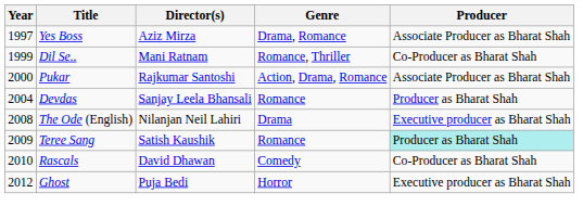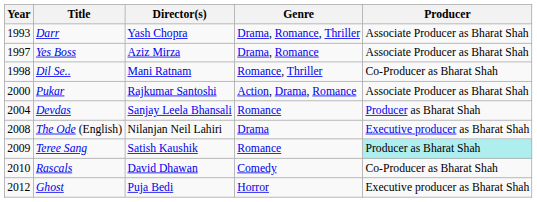 <table class="wikitable sortable" style="font-size:90%">
 <tr>
 <th>Year</th>
 <th>Title</th>
 <th>Director(s)</th>
 <th>Genre</th>
 <th>Producer</th>
 </tr>
 <tr>
+<td>1993</td>
+<td><em><a href='#'>Darr</a></em></td>
+<td><a href='#'>Yash Chopra</a></td>
+<td><a href='#'>Drama</a>, <a href='#'>Romance</a>, <a href='#'>Thriller</a></td>
+<td>Associate Producer as Bharat Shah</td>
+</tr>
+<tr>
 <td>1997</td>
 <td><em><a href='#'>Yes Boss</a></em></td>
 <td><a href='#'>Aziz Mirza</a></td>
 <td><a href='#'>Drama</a>, <a href='#'>Romance</a></td>
 <td>Associate Producer as Bharat Shah</td>
 </tr>
 <tr>
-<td>1999</td>
+<td>1998</td>
 <td><em><a href='#'>Dil Se..</a></em></td>
 <td><a href='#'>Mani Ratnam</a></td>
 <td><a href='#'>Romance</a>, <a href='#'>Thriller</a></td>
 <td>Co-Producer as Bharat Shah</td>
 </tr>
 <tr>
 <td>2000</td>
 <td><em><a href='#'>Pukar</a></em></td>
 <td><a href='#'>Rajkumar Santoshi</a></td>
 <td><a href='#'>Action</a>, <a href='#'>Drama</a>, <a href='#'>Romance</a></td>
 <td>Associate Producer as Bharat Shah</td>
 </tr>
 <tr>
 <td>2004</td>
 <td><em><a href='#'>Devdas</a></em></td>
 <td><a href='#'>Sanjay Leela Bhansali</a></td>
 <td><a href='#'>Romance</a></td>
 <td><a href='#'>Producer</a> as Bharat Shah</td>
 </tr>
 <tr>
 <td>2008</td>
 <td><em><a href='#'>The Ode</a></em> (English)</td>
 <td>Nilanjan Neil Lahiri</td>
 <td><a href='#'>Drama</a></td>
 <td><a href='#'>Executive producer</a> as Bharat Shah</td>
 </tr>
 <tr>
 <td>2009</td>
 <td><em><a href='#'>Teree Sang</a></em></td>
 <td><a href='#'>Satish Kaushik</a></td>
 <td><a href='#'>Romance</a></td>
 <td style="background: paleturquoise;">Producer as Bharat Shah</td>
 </tr>
 <tr>
 <td>2010</td>
 <td><a href='#'><em>Rascals</em></a></td>
 <td><a href='#'>David Dhawan</a></td>
 <td><a href='#'>Comedy</a></td>
 <td>Co-Producer as Bharat Shah</td>
 </tr>
 <tr>
 <td>2012</td>
 <td><em><a href='#'>Ghost</a></em></td>
 <td><a href='#'>Puja Bedi</a></td>
 <td><a href='#'>Horror</a></td>
 <td>Executive producer as Bharat Shah</td>
 </tr>
 </table>
